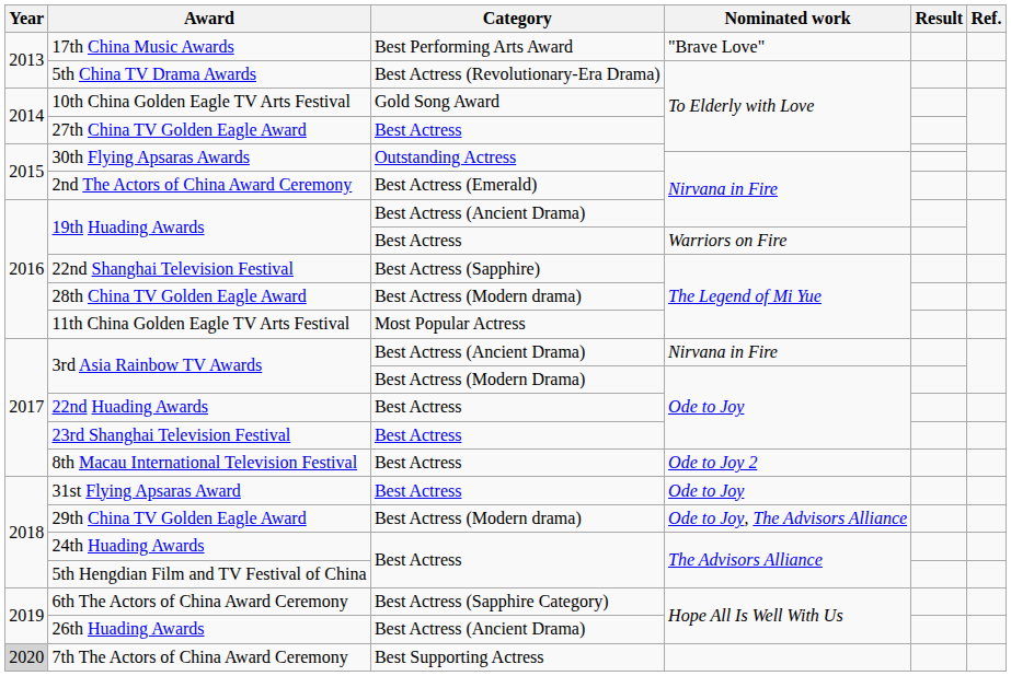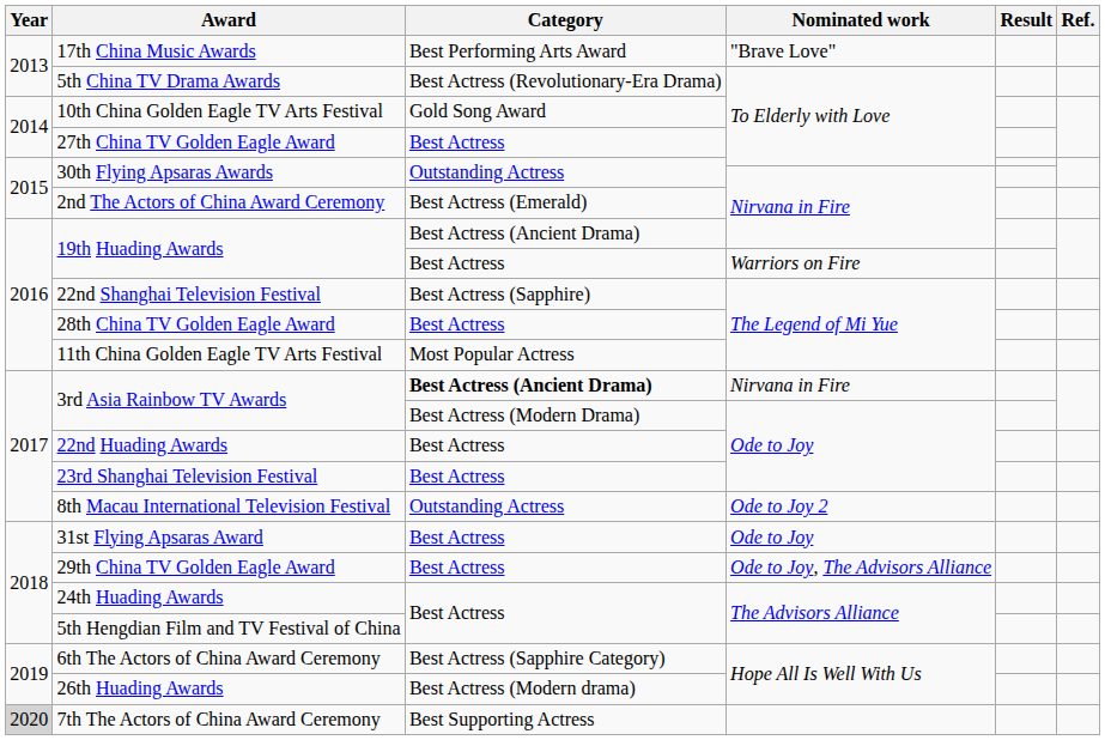 <table class="wikitable">
 <tr>
 <th>Year</th>
 <th>Award</th>
 <th>Category</th>
 <th>Nominated work</th>
 <th>Result</th>
 <th>Ref.</th>
 </tr>
 <tr>
 <td rowspan=2>2013</td>
 <td>17th <a href='#'>China Music Awards</a></td>
 <td>Best Performing Arts Award</td>
 <td>"Brave Love"</td>
 <td></td>
 <td></td>
 </tr>
 <tr>
 <td>5th <a href='#'>China TV Drama Awards</a></td>
 <td>Best Actress (Revolutionary-Era Drama)</td>
 <td rowspan=4><em>To Elderly with Love</em></td>
 <td></td>
 <td></td>
 </tr>
 <tr>
 <td rowspan=2>2014</td>
 <td>10th China Golden Eagle TV Arts Festival</td>
 <td>Gold Song Award</td>
 <td></td>
 <td rowspan=2></td>
 </tr>
 <tr>
 <td>27th <a href='#'>China TV Golden Eagle Award</a></td>
 <td><a href='#'>Best Actress</a></td>
 <td></td>
 </tr>
 <tr>
 <td rowspan=3>2015</td>
 <td rowspan=2>30th <a href='#'>Flying Apsaras Awards</a></td>
 <td rowspan=2><a href='#'>Outstanding Actress</a></td>
 <td></td>
 <td rowspan=2></td>
 </tr>
 <tr>
 <td rowspan=3><em><a href='#'>Nirvana in Fire</a></em></td>
 <td></td>
 </tr>
 <tr>
 <td>2nd <a href='#'>The Actors of China Award Ceremony</a></td>
 <td>Best Actress (Emerald)</td>
 <td></td>
 <td></td>
 </tr>
 <tr>
 <td rowspan=5>2016</td>
 <td rowspan=2><a href='#'>19th</a> <a href='#'>Huading Awards</a></td>
 <td>Best Actress (Ancient Drama)</td>
 <td></td>
 <td rowspan=2></td>
 </tr>
 <tr>
 <td>Best Actress</td>
 <td><em>Warriors on Fire</em></td>
 <td></td>
 </tr>
 <tr>
 <td>22nd <a href='#'>Shanghai Television Festival</a></td>
 <td>Best Actress (Sapphire)</td>
 <td rowspan=3><em><a href='#'>The Legend of Mi Yue</a></em></td>
 <td></td>
 <td></td>
 </tr>
 <tr>
 <td>28th <a href='#'>China TV Golden Eagle Award</a></td>
-<td>Best Actress (Modern drama)</td>
+<td><a href='#'>Best Actress</a></td>
 <td></td>
 <td></td>
 </tr>
 <tr>
 <td>11th China Golden Eagle TV Arts Festival</td>
 <td>Most Popular Actress</td>
 <td></td>
 <td></td>
 </tr>
 <tr>
 <td rowspan=5>2017</td>
 <td rowspan=2>3rd <a href='#'>Asia Rainbow TV Awards</a></td>
-<td>Best Actress (Ancient Drama)</td>
+<td><strong>Best Actress (Ancient Drama)</strong></td>
 <td><em>Nirvana in Fire</em></td>
 <td></td>
 <td rowspan=2></td>
 </tr>
 <tr>
 <td>Best Actress (Modern Drama)</td>
 <td rowspan=3><em><a href='#'>Ode to Joy</a></em></td>
 <td></td>
 </tr>
 <tr>
 <td><a href='#'>22nd</a> <a href='#'>Huading Awards</a></td>
 <td>Best Actress</td>
 <td></td>
 <td></td>
 </tr>
 <tr>
 <td><a href='#'>23rd Shanghai Television Festival</a></td>
 <td><a href='#'>Best Actress</a></td>
 <td></td>
 <td></td>
 </tr>
 <tr>
 <td>8th <a href='#'>Macau International Television Festival</a></td>
-<td>Best Actress</td>
+<td><a href='#'>Outstanding Actress</a></td>
 <td><em><a href='#'>Ode to Joy 2</a></em></td>
 <td></td>
 <td></td>
 </tr>
 <tr>
 <td rowspan=4>2018</td>
 <td>31st <a href='#'>Flying Apsaras Award</a></td>
 <td><a href='#'>Best Actress</a></td>
 <td><em><a href='#'>Ode to Joy</a></em></td>
 <td></td>
 <td></td>
 </tr>
 <tr>
 <td>29th <a href='#'>China TV Golden Eagle Award</a></td>
-<td>Best Actress (Modern drama)</td>
+<td><a href='#'>Best Actress</a></td>
 <td><em><a href='#'>Ode to Joy</a></em>, <em><a href='#'>The Advisors Alliance</a></em></td>
 <td></td>
 <td></td>
 </tr>
 <tr>
 <td>24th <a href='#'>Huading Awards</a></td>
 <td rowspan=2>Best Actress</td>
 <td rowspan=2><em><a href='#'>The Advisors Alliance</a></em></td>
 <td></td>
 <td></td>
 </tr>
 <tr>
 <td>5th Hengdian Film and TV Festival of China</td>
 <td></td>
 <td></td>
 </tr>
 <tr>
 <td rowspan=2>2019</td>
 <td>6th The Actors of China Award Ceremony</td>
 <td>Best Actress (Sapphire Category)</td>
 <td rowspan=2><em>Hope All Is Well With Us</em></td>
 <td></td>
 <td></td>
 </tr>
 <tr>
 <td>26th <a href='#'>Huading Awards</a></td>
-<td>Best Actress (Ancient Drama)</td>
+<td>Best Actress (Modern drama)</td>
 <td></td>
 <td></td>
 </tr>
 <tr>
 <td style="background: lightgrey;">2020</td>
 <td>7th The Actors of China Award Ceremony</td>
 <td>Best Supporting Actress</td>
 <td></td>
 <td></td>
 <td></td>
 </tr>
 <tr>
 </tr>
 </table>
